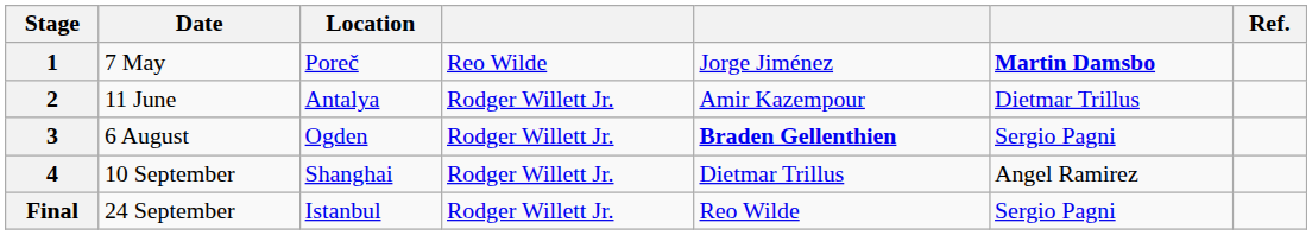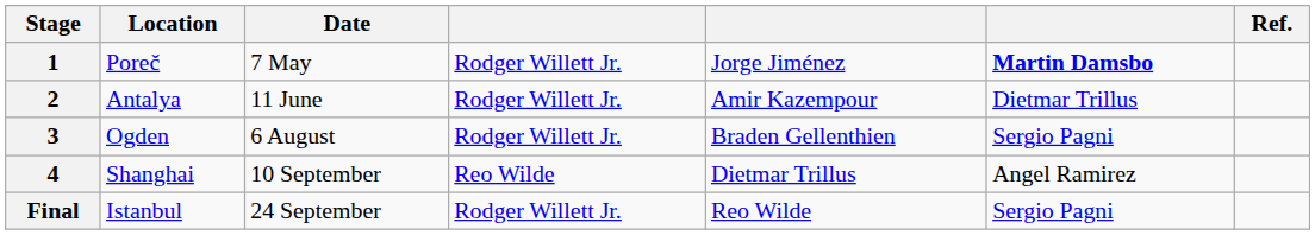 <table class="wikitable" style="width:100%">
 <tr>
 <th>Stage</th>
+<th>Location</th>
 <th>Date</th>
-<th>Location</th>
 <th></th>
 <th></th>
 <th></th>
 <th>Ref.</th>
 </tr>
 <tr>
 <th>1</th>
+<td> <a href='#'>Poreč</a></td>
 <td>7 May</td>
-<td> <a href='#'>Poreč</a></td>
-<td> <a href='#'>Reo Wilde</a></td>
+<td> <a href='#'>Rodger Willett Jr.</a></td>
 <td> <a href='#'>Jorge Jiménez</a></td>
 <td><strong> <a href='#'>Martin Damsbo</a></strong></td>
 <td></td>
 </tr>
 <tr>
 <th>2</th>
+<td> <a href='#'>Antalya</a></td>
 <td>11 June</td>
-<td> <a href='#'>Antalya</a></td>
 <td> <a href='#'>Rodger Willett Jr.</a></td>
 <td> <a href='#'>Amir Kazempour</a></td>
 <td> <a href='#'>Dietmar Trillus</a></td>
 <td></td>
 </tr>
 <tr>
 <th>3</th>
+<td> <a href='#'>Ogden</a></td>
 <td>6 August</td>
-<td> <a href='#'>Ogden</a></td>
 <td> <a href='#'>Rodger Willett Jr.</a></td>
-<td><strong> <a href='#'>Braden Gellenthien</a></strong></td>
+<td> <a href='#'>Braden Gellenthien</a></td>
 <td> <a href='#'>Sergio Pagni</a></td>
 <td></td>
 </tr>
 <tr>
 <th>4</th>
+<td> <a href='#'>Shanghai</a></td>
 <td>10 September</td>
-<td> <a href='#'>Shanghai</a></td>
-<td> <a href='#'>Rodger Willett Jr.</a></td>
+<td> <a href='#'>Reo Wilde</a></td>
 <td> <a href='#'>Dietmar Trillus</a></td>
 <td> Angel Ramirez</td>
 <td></td>
 </tr>
 <tr>
 <th>Final</th>
+<td> <a href='#'>Istanbul</a></td>
 <td>24 September</td>
-<td> <a href='#'>Istanbul</a></td>
 <td> <a href='#'>Rodger Willett Jr.</a></td>
 <td> <a href='#'>Reo Wilde</a></td>
 <td> <a href='#'>Sergio Pagni</a></td>
 <td></td>
 </tr>
 </table>
